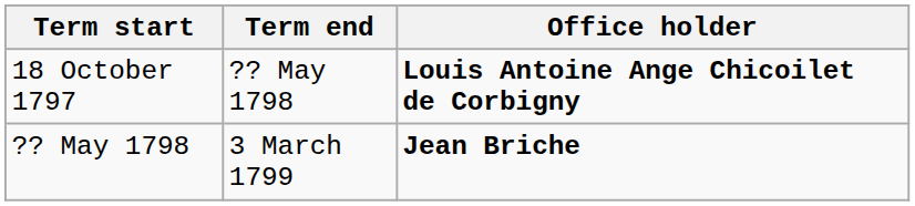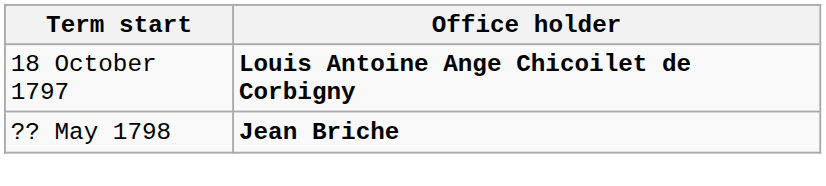 <table class="wikitable" style="width: 70%;">
 <tr>
 <th align="left">Term start</th>
-<th align="left">Term end</th>
 <th align="left">Office holder</th>
 </tr>
 <tr valign="top">
 <td>18 October 1797</td>
-<td>?? May 1798</td>
 <td><strong>Louis Antoine Ange Chicoilet de Corbigny</strong></td>
 </tr>
 <tr valign="top">
 <td>?? May 1798</td>
-<td>3 March 1799</td>
 <td><strong>Jean Briche</strong></td>
 </tr>
 </table>
